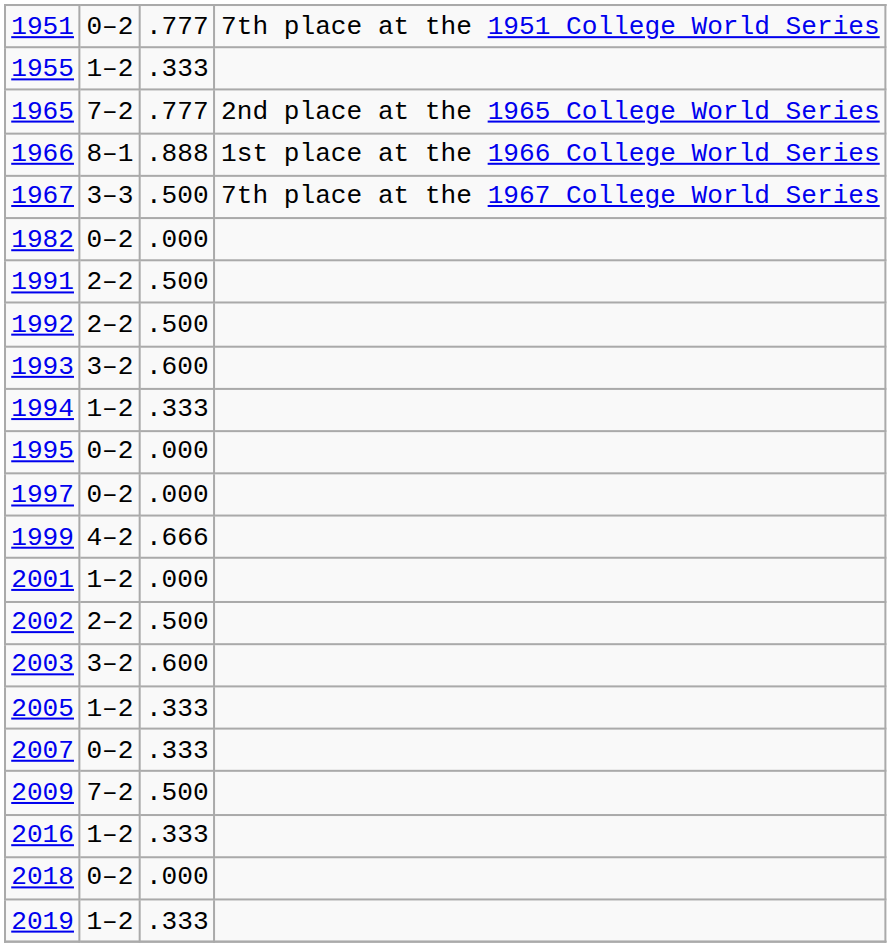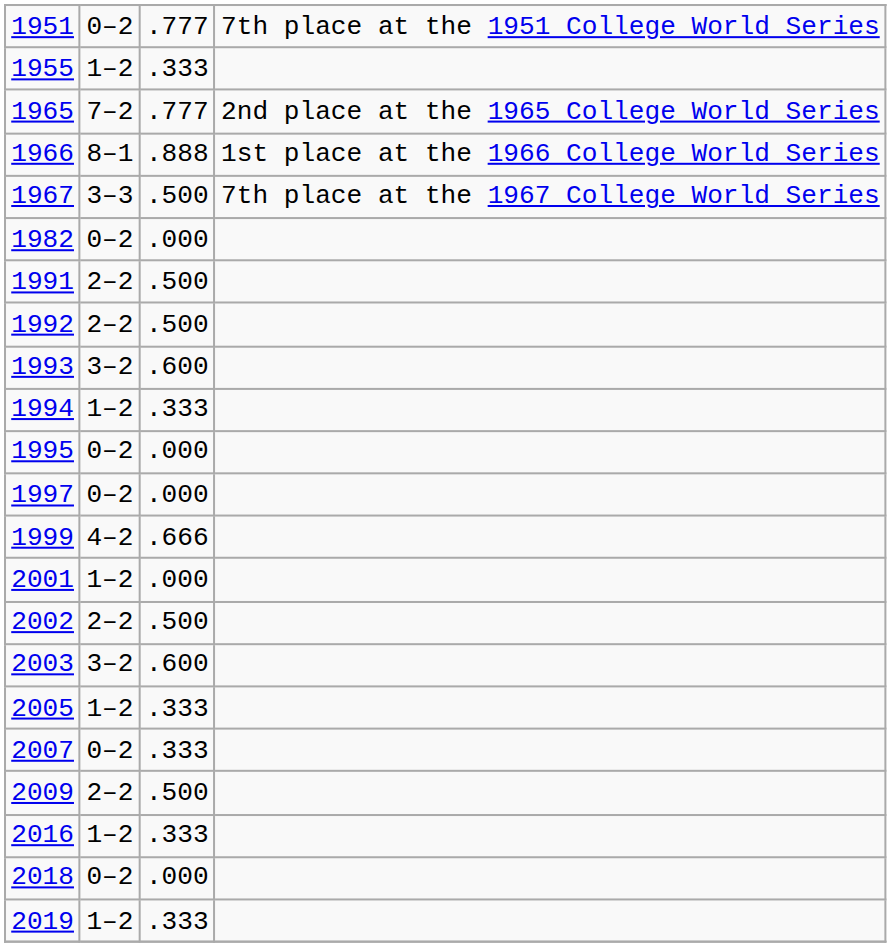 <table class= "wikitable">
 <tr>
 </tr>
 <tr>
 <td><a href='#'>1951</a></td>
 <td>0–2</td>
 <td>.777</td>
 <td>7th place at the <a href='#'>1951 College World Series</a></td>
 </tr>
 <tr>
 <td><a href='#'>1955</a></td>
 <td>1–2</td>
 <td>.333</td>
 <td></td>
 </tr>
 <tr>
 <td><a href='#'>1965</a></td>
 <td>7–2</td>
 <td>.777</td>
 <td>2nd place at the <a href='#'>1965 College World Series</a></td>
 </tr>
 <tr>
 <td><a href='#'>1966</a></td>
 <td>8–1</td>
 <td>.888</td>
 <td>1st place at the <a href='#'>1966 College World Series</a></td>
 </tr>
 <tr>
 <td><a href='#'>1967</a></td>
 <td>3–3</td>
 <td>.500</td>
 <td>7th place at the <a href='#'>1967 College World Series</a></td>
 </tr>
 <tr>
 <td><a href='#'>1982</a></td>
 <td>0–2</td>
 <td>.000</td>
 <td></td>
 </tr>
 <tr>
 <td><a href='#'>1991</a></td>
 <td>2–2</td>
 <td>.500</td>
 <td></td>
 </tr>
 <tr>
 <td><a href='#'>1992</a></td>
 <td>2–2</td>
 <td>.500</td>
 <td></td>
 </tr>
 <tr>
 <td><a href='#'>1993</a></td>
 <td>3–2</td>
 <td>.600</td>
 <td></td>
 </tr>
 <tr>
 <td><a href='#'>1994</a></td>
 <td>1–2</td>
 <td>.333</td>
 <td></td>
 </tr>
 <tr>
 <td><a href='#'>1995</a></td>
 <td>0–2</td>
 <td>.000</td>
 <td></td>
 </tr>
 <tr>
 <td><a href='#'>1997</a></td>
 <td>0–2</td>
 <td>.000</td>
 <td></td>
 </tr>
 <tr>
 <td><a href='#'>1999</a></td>
 <td>4–2</td>
 <td>.666</td>
 <td></td>
 </tr>
 <tr>
 <td><a href='#'>2001</a></td>
 <td>1–2</td>
 <td>.000</td>
 <td></td>
 </tr>
 <tr>
 <td><a href='#'>2002</a></td>
 <td>2–2</td>
 <td>.500</td>
 <td></td>
 </tr>
 <tr>
 <td><a href='#'>2003</a></td>
 <td>3–2</td>
 <td>.600</td>
 <td></td>
 </tr>
 <tr>
 <td><a href='#'>2005</a></td>
 <td>1–2</td>
 <td>.333</td>
 <td></td>
 </tr>
 <tr>
 <td><a href='#'>2007</a></td>
 <td>0–2</td>
 <td>.333</td>
 <td></td>
 </tr>
 <tr>
 <td><a href='#'>2009</a></td>
-<td>7–2</td>
+<td>2–2</td>
 <td>.500</td>
 <td></td>
 </tr>
 <tr>
 <td><a href='#'>2016</a></td>
 <td>1–2</td>
 <td>.333</td>
 <td></td>
 </tr>
 <tr>
 <td><a href='#'>2018</a></td>
 <td>0–2</td>
 <td>.000</td>
 <td></td>
 </tr>
 <tr>
 <td><a href='#'>2019</a></td>
 <td>1–2</td>
 <td>.333</td>
 <td></td>
 </tr>
 <tr>
 </tr>
 </table>
